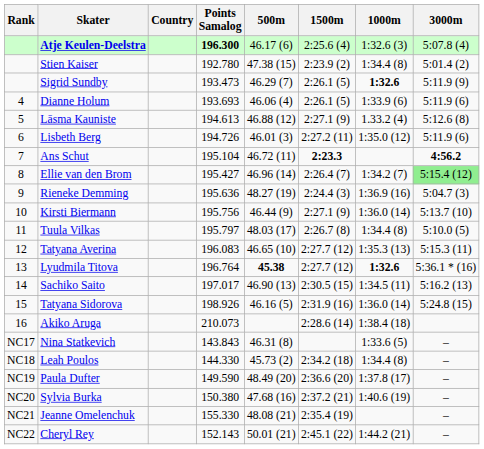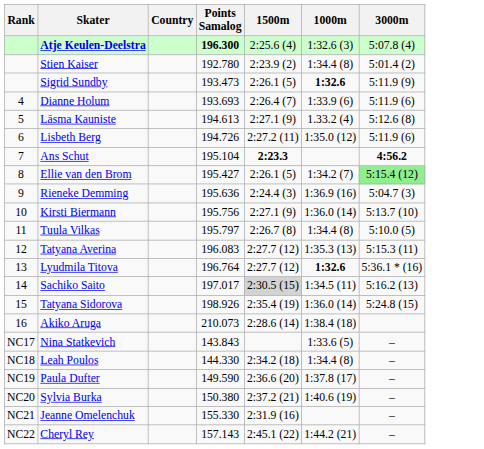 <table class="wikitable sortable" style="text-align:center">
 <tr>
 <th>Rank</th>
 <th>Skater</th>
 <th>Country</th>
 <th>Points <br> Samalog</th>
-<th>500m</th>
 <th>1500m</th>
 <th>1000m</th>
 <th>3000m</th>
 </tr>
 <tr bgcolor=ccffcc>
 <td></td>
 <td align=left><strong><a href='#'>Atje Keulen-Deelstra</a></strong></td>
 <td align=left><strong></strong></td>
 <td><strong>196.300</strong></td>
-<td>46.17 (6)</td>
 <td>2:25.6 (4)</td>
 <td>1:32.6 (3)</td>
 <td>5:07.8 (4)</td>
 </tr>
 <tr>
 <td></td>
 <td align=left><a href='#'>Stien Kaiser</a></td>
 <td align=left></td>
 <td>192.780</td>
-<td>47.38 (15)</td>
 <td>2:23.9 (2)</td>
 <td>1:34.4 (8)</td>
 <td>5:01.4 (2)</td>
 </tr>
 <tr>
 <td></td>
 <td align=left><a href='#'>Sigrid Sundby</a></td>
 <td align=left></td>
 <td>193.473</td>
-<td>46.29 (7)</td>
 <td>2:26.1 (5)</td>
 <td><strong>1:32.6</strong> </td>
 <td>5:11.9 (9)</td>
 </tr>
 <tr>
 <td>4</td>
 <td align=left><a href='#'>Dianne Holum</a></td>
 <td align=left></td>
 <td>193.693</td>
-<td>46.06 (4)</td>
-<td>2:26.1 (5)</td>
+<td>2:26.4 (7)</td>
 <td>1:33.9 (6)</td>
 <td>5:11.9 (6)</td>
 </tr>
 <tr>
 <td>5</td>
 <td align=left><a href='#'>Lāsma Kauniste</a></td>
 <td align=left></td>
 <td>194.613</td>
-<td>46.88 (12)</td>
 <td>2:27.1 (9)</td>
 <td>1.33.2 (4)</td>
 <td>5:12.6 (8)</td>
 </tr>
 <tr>
 <td>6</td>
 <td align=left><a href='#'>Lisbeth Berg</a></td>
 <td align=left></td>
 <td>194.726</td>
-<td>46.01 (3)</td>
 <td>2:27.2 (11)</td>
 <td>1:35.0 (12)</td>
 <td>5:11.9 (6)</td>
 </tr>
 <tr>
 <td>7</td>
 <td align=left><a href='#'>Ans Schut</a></td>
 <td align=left></td>
 <td>195.104</td>
-<td>46.72 (11)</td>
 <td><strong>2:23.3</strong> </td>
 <td></td>
 <td><strong>4:56.2</strong> </td>
 </tr>
 <tr>
 <td>8</td>
 <td align=left><a href='#'>Ellie van den Brom</a></td>
 <td align=left></td>
 <td>195.427</td>
-<td>46.96 (14)</td>
-<td>2:26.4 (7)</td>
+<td>2:26.1 (5)</td>
 <td>1:34.2 (7)</td>
 <td style="background: lightgreen;">5:15.4 (12)</td>
 </tr>
 <tr>
 <td>9</td>
 <td align=left><a href='#'>Rieneke Demming</a></td>
 <td align=left></td>
 <td>195.636</td>
-<td>48.27 (19)</td>
 <td>2:24.4 (3)</td>
 <td>1:36.9 (16)</td>
 <td>5:04.7 (3)</td>
 </tr>
 <tr>
 <td>10</td>
 <td align=left><a href='#'>Kirsti Biermann</a></td>
 <td align=left></td>
 <td>195.756</td>
-<td>46.44 (9)</td>
 <td>2:27.1 (9)</td>
 <td>1:36.0 (14)</td>
 <td>5:13.7 (10)</td>
 </tr>
 <tr>
 <td>11</td>
 <td align=left><a href='#'>Tuula Vilkas</a></td>
 <td align=left></td>
 <td>195.797</td>
-<td>48.03 (17)</td>
 <td>2:26.7 (8)</td>
 <td>1:34.4 (8)</td>
 <td>5:10.0 (5)</td>
 </tr>
 <tr>
 <td>12</td>
 <td align=left><a href='#'>Tatyana Averina</a></td>
 <td align=left></td>
 <td>196.083</td>
-<td>46.65 (10)</td>
 <td>2:27.7 (12)</td>
 <td>1:35.3 (13)</td>
 <td>5:15.3 (11)</td>
 </tr>
 <tr>
 <td>13</td>
 <td align=left><a href='#'>Lyudmila Titova</a></td>
 <td align=left></td>
 <td>196.764</td>
-<td><strong>45.38</strong> </td>
 <td>2:27.7 (12)</td>
 <td><strong>1:32.6</strong> </td>
 <td>5:36.1 * (16)</td>
 </tr>
 <tr>
 <td>14</td>
 <td align=left><a href='#'>Sachiko Saito</a></td>
 <td align=left></td>
 <td>197.017</td>
-<td>46.90 (13)</td>
-<td>2:30.5 (15)</td>
+<td style="background: lightgrey;">2:30.5 (15)</td>
 <td>1:34.5 (11)</td>
 <td>5:16.2 (13)</td>
 </tr>
 <tr>
 <td>15</td>
 <td align=left><a href='#'>Tatyana Sidorova</a></td>
 <td align=left></td>
 <td>198.926</td>
-<td>46.16 (5)</td>
-<td>2:31.9 (16)</td>
+<td>2:35.4 (19)</td>
 <td>1:36.0 (14)</td>
 <td>5:24.8 (15)</td>
 </tr>
 <tr>
 <td>16</td>
 <td align=left><a href='#'>Akiko Aruga</a></td>
 <td align=left></td>
 <td>210.073</td>
-<td></td>
 <td>2:28.6 (14)</td>
 <td>1:38.4 (18)</td>
 <td></td>
 </tr>
 <tr>
 <td>NC17</td>
 <td align=left><a href='#'>Nina Statkevich</a></td>
 <td align=left></td>
 <td>143.843</td>
-<td>46.31 (8)</td>
 <td></td>
 <td>1:33.6 (5)</td>
 <td>–</td>
 </tr>
 <tr>
 <td>NC18</td>
 <td align=left><a href='#'>Leah Poulos</a></td>
 <td align=left></td>
 <td>144.330</td>
-<td>45.73 (2)</td>
 <td>2:34.2 (18)</td>
 <td>1:34.4 (8)</td>
 <td>–</td>
 </tr>
 <tr>
 <td>NC19</td>
 <td align=left><a href='#'>Paula Dufter</a></td>
 <td align=left></td>
 <td>149.590</td>
-<td>48.49 (20)</td>
 <td>2:36.6 (20)</td>
 <td>1:37.8 (17)</td>
 <td>–</td>
 </tr>
 <tr>
 <td>NC20</td>
 <td align=left><a href='#'>Sylvia Burka</a></td>
 <td align=left></td>
 <td>150.380</td>
-<td>47.68 (16)</td>
 <td>2:37.2 (21)</td>
 <td>1:40.6 (19)</td>
 <td>–</td>
 </tr>
 <tr>
 <td>NC21</td>
 <td align=left><a href='#'>Jeanne Omelenchuk</a></td>
 <td align=left></td>
 <td>155.330</td>
-<td>48.08 (21)</td>
-<td>2:35.4 (19)</td>
+<td>2:31.9 (16)</td>
 <td></td>
 <td>–</td>
 </tr>
 <tr>
 <td>NC22</td>
 <td align=left><a href='#'>Cheryl Rey</a></td>
 <td align=left></td>
-<td>152.143</td>
-<td>50.01 (21)</td>
+<td>157.143</td>
 <td>2:45.1 (22)</td>
 <td>1:44.2 (21)</td>
 <td>–</td>
 </tr>
 </table>
